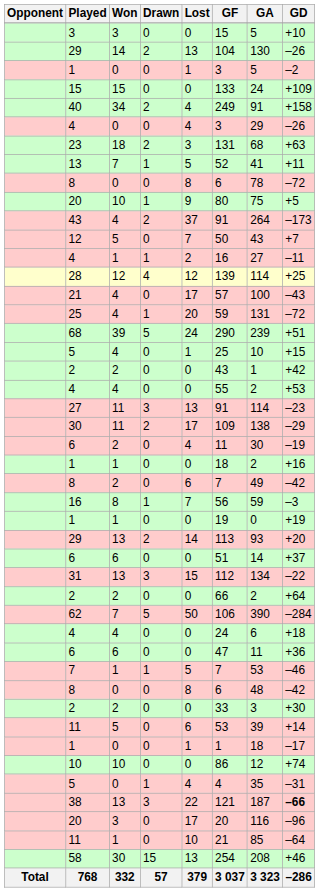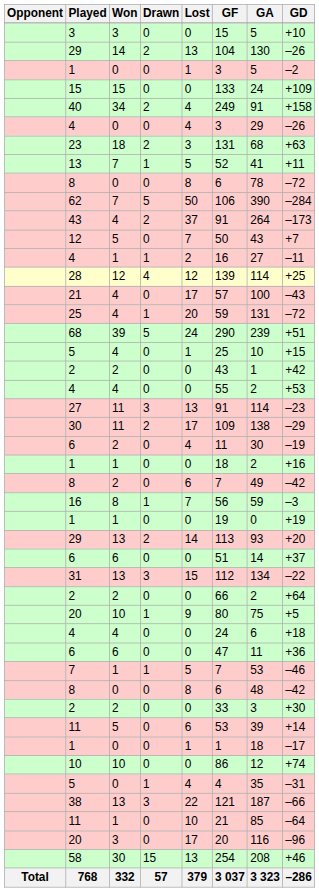 <table class="sortable wikitable">
 <tr>
 <th>Opponent</th>
 <th>Played</th>
 <th>Won</th>
 <th>Drawn</th>
 <th>Lost</th>
 <th>GF</th>
 <th>GA</th>
 <th>GD</th>
 </tr>
 <tr bgcolor="#d0ffd0" align="center">
 </tr>
 <tr bgcolor=#CCFFCC>
 <td></td>
 <td>3</td>
 <td>3</td>
 <td>0</td>
 <td>0</td>
 <td>15</td>
 <td>5</td>
 <td>+10</td>
 </tr>
 <tr bgcolor=#CCFFCC>
 <td></td>
 <td>29</td>
 <td>14</td>
 <td>2</td>
 <td>13</td>
 <td>104</td>
 <td>130</td>
 <td>–26</td>
 </tr>
 <tr bgcolor=#FFCCCC>
 <td></td>
 <td>1</td>
 <td>0</td>
 <td>0</td>
 <td>1</td>
 <td>3</td>
 <td>5</td>
 <td>–2</td>
 </tr>
 <tr bgcolor=#CCFFCC>
 <td></td>
 <td>15</td>
 <td>15</td>
 <td>0</td>
 <td>0</td>
 <td>133</td>
 <td>24</td>
 <td>+109</td>
 </tr>
 <tr bgcolor=#CCFFCC>
 <td></td>
 <td>40</td>
 <td>34</td>
 <td>2</td>
 <td>4</td>
 <td>249</td>
 <td>91</td>
 <td>+158</td>
 </tr>
 <tr bgcolor=#FFCCCC>
 <td></td>
 <td>4</td>
 <td>0</td>
 <td>0</td>
 <td>4</td>
 <td>3</td>
 <td>29</td>
 <td>–26</td>
 </tr>
 <tr bgcolor=#CCFFCC>
 <td></td>
 <td>23</td>
 <td>18</td>
 <td>2</td>
 <td>3</td>
 <td>131</td>
 <td>68</td>
 <td>+63</td>
 </tr>
 <tr bgcolor=#CCFFCC>
 <td></td>
 <td>13</td>
 <td>7</td>
 <td>1</td>
 <td>5</td>
 <td>52</td>
 <td>41</td>
 <td>+11</td>
 </tr>
 <tr bgcolor=#FFCCCC>
 <td><em></em></td>
 <td>8</td>
 <td>0</td>
 <td>0</td>
 <td>8</td>
 <td>6</td>
 <td>78</td>
 <td>–72</td>
 </tr>
-<tr bgcolor=#CCFFCC>
+<tr bgcolor=#FFCCCC>
 <td></td>
-<td>20</td>
-<td>10</td>
-<td>1</td>
-<td>9</td>
-<td>80</td>
-<td>75</td>
-<td>+5</td>
+<td>62</td>
+<td>7</td>
+<td>5</td>
+<td>50</td>
+<td>106</td>
+<td>390</td>
+<td>–284</td>
 </tr>
 <tr bgcolor=#FFCCCC>
 <td><em></em></td>
 <td>43</td>
 <td>4</td>
 <td>2</td>
 <td>37</td>
 <td>91</td>
 <td>264</td>
 <td>–173</td>
 </tr>
 <tr bgcolor=#FFCCCC>
 <td></td>
 <td>12</td>
 <td>5</td>
 <td>0</td>
 <td>7</td>
 <td>50</td>
 <td>43</td>
 <td>+7</td>
 </tr>
 <tr bgcolor=#FFCCCC>
 <td></td>
 <td>4</td>
 <td>1</td>
 <td>1</td>
 <td>2</td>
 <td>16</td>
 <td>27</td>
 <td>–11</td>
 </tr>
 <tr bgcolor=#FFFFCC>
 <td></td>
 <td>28</td>
 <td>12</td>
 <td>4</td>
 <td>12</td>
 <td>139</td>
 <td>114</td>
 <td>+25</td>
 </tr>
 <tr bgcolor=#FFCCCC>
 <td></td>
 <td>21</td>
 <td>4</td>
 <td>0</td>
 <td>17</td>
 <td>57</td>
 <td>100</td>
 <td>–43</td>
 </tr>
 <tr bgcolor=#FFCCCC>
 <td></td>
 <td>25</td>
 <td>4</td>
 <td>1</td>
 <td>20</td>
 <td>59</td>
 <td>131</td>
 <td>–72</td>
 </tr>
 <tr bgcolor=#CCFFCC>
 <td></td>
 <td>68</td>
 <td>39</td>
 <td>5</td>
 <td>24</td>
 <td>290</td>
 <td>239</td>
 <td>+51</td>
 </tr>
 <tr bgcolor=#CCFFCC>
 <td></td>
 <td>5</td>
 <td>4</td>
 <td>0</td>
 <td>1</td>
 <td>25</td>
 <td>10</td>
 <td>+15</td>
 </tr>
 <tr bgcolor=#CCFFCC>
 <td></td>
 <td>2</td>
 <td>2</td>
 <td>0</td>
 <td>0</td>
 <td>43</td>
 <td>1</td>
 <td>+42</td>
 </tr>
 <tr bgcolor=#CCFFCC>
 <td></td>
 <td>4</td>
 <td>4</td>
 <td>0</td>
 <td>0</td>
 <td>55</td>
 <td>2</td>
 <td>+53</td>
 </tr>
 <tr bgcolor=#FFCCCC>
 <td></td>
 <td>27</td>
 <td>11</td>
 <td>3</td>
 <td>13</td>
 <td>91</td>
 <td>114</td>
 <td>–23</td>
 </tr>
 <tr bgcolor=#FFCCCC>
 <td></td>
 <td>30</td>
 <td>11</td>
 <td>2</td>
 <td>17</td>
 <td>109</td>
 <td>138</td>
 <td>–29</td>
 </tr>
 <tr bgcolor=#FFCCCC>
 <td></td>
 <td>6</td>
 <td>2</td>
 <td>0</td>
 <td>4</td>
 <td>11</td>
 <td>30</td>
 <td>–19</td>
 </tr>
 <tr bgcolor=#CCFFCC>
 <td></td>
 <td>1</td>
 <td>1</td>
 <td>0</td>
 <td>0</td>
 <td>18</td>
 <td>2</td>
 <td>+16</td>
 </tr>
 <tr bgcolor=#FFCCCC>
 <td></td>
 <td>8</td>
 <td>2</td>
 <td>0</td>
 <td>6</td>
 <td>7</td>
 <td>49</td>
 <td>–42</td>
 </tr>
 <tr bgcolor=#CCFFCC>
 <td></td>
 <td>16</td>
 <td>8</td>
 <td>1</td>
 <td>7</td>
 <td>56</td>
 <td>59</td>
 <td>–3</td>
 </tr>
 <tr bgcolor=#CCFFCC>
 <td></td>
 <td>1</td>
 <td>1</td>
 <td>0</td>
 <td>0</td>
 <td>19</td>
 <td>0</td>
 <td>+19</td>
 </tr>
 <tr bgcolor=#FFCCCC>
 <td></td>
 <td>29</td>
 <td>13</td>
 <td>2</td>
 <td>14</td>
 <td>113</td>
 <td>93</td>
 <td>+20</td>
 </tr>
 <tr bgcolor=#CCFFCC>
 <td></td>
 <td>6</td>
 <td>6</td>
 <td>0</td>
 <td>0</td>
 <td>51</td>
 <td>14</td>
 <td>+37</td>
 </tr>
 <tr bgcolor=#FFCCCC>
 <td></td>
 <td>31</td>
 <td>13</td>
 <td>3</td>
 <td>15</td>
 <td>112</td>
 <td>134</td>
 <td>–22</td>
 </tr>
 <tr bgcolor=#CCFFCC>
 <td></td>
 <td>2</td>
 <td>2</td>
 <td>0</td>
 <td>0</td>
 <td>66</td>
 <td>2</td>
 <td>+64</td>
 </tr>
-<tr bgcolor=#FFCCCC>
+<tr bgcolor=#CCFFCC>
 <td></td>
-<td>62</td>
-<td>7</td>
-<td>5</td>
-<td>50</td>
-<td>106</td>
-<td>390</td>
-<td>–284</td>
+<td>20</td>
+<td>10</td>
+<td>1</td>
+<td>9</td>
+<td>80</td>
+<td>75</td>
+<td>+5</td>
 </tr>
 <tr bgcolor=#CCFFCC>
 <td></td>
 <td>4</td>
 <td>4</td>
 <td>0</td>
 <td>0</td>
 <td>24</td>
 <td>6</td>
 <td>+18</td>
 </tr>
 <tr bgcolor=#CCFFCC>
 <td><em></em></td>
 <td>6</td>
 <td>6</td>
 <td>0</td>
 <td>0</td>
 <td>47</td>
 <td>11</td>
 <td>+36</td>
 </tr>
 <tr bgcolor=#FFCCCC>
 <td></td>
 <td>7</td>
 <td>1</td>
 <td>1</td>
 <td>5</td>
 <td>7</td>
 <td>53</td>
 <td>–46</td>
 </tr>
 <tr bgcolor=#FFCCCC>
 <td></td>
 <td>8</td>
 <td>0</td>
 <td>0</td>
 <td>8</td>
 <td>6</td>
 <td>48</td>
 <td>–42</td>
 </tr>
 <tr bgcolor=#CCFFCC>
 <td></td>
 <td>2</td>
 <td>2</td>
 <td>0</td>
 <td>0</td>
 <td>33</td>
 <td>3</td>
 <td>+30</td>
 </tr>
 <tr bgcolor=#FFCCCC>
 <td></td>
 <td>11</td>
 <td>5</td>
 <td>0</td>
 <td>6</td>
 <td>53</td>
 <td>39</td>
 <td>+14</td>
 </tr>
 <tr bgcolor=#FFCCCC>
 <td><em></em></td>
 <td>1</td>
 <td>0</td>
 <td>0</td>
 <td>1</td>
 <td>1</td>
 <td>18</td>
 <td>–17</td>
 </tr>
 <tr bgcolor=#CCFFCC>
 <td></td>
 <td>10</td>
 <td>10</td>
 <td>0</td>
 <td>0</td>
 <td>86</td>
 <td>12</td>
 <td>+74</td>
 </tr>
 <tr bgcolor=#FFCCCC>
 <td></td>
 <td>5</td>
 <td>0</td>
 <td>1</td>
 <td>4</td>
 <td>4</td>
 <td>35</td>
 <td>–31</td>
 </tr>
 <tr bgcolor=#FFCCCC>
 <td></td>
 <td>38</td>
 <td>13</td>
 <td>3</td>
 <td>22</td>
 <td>121</td>
 <td>187</td>
-<td><strong>–66</strong></td>
+<td>–66</td>
+</tr>
+<tr bgcolor=#FFCCCC>
+<td></td>
+<td>11</td>
+<td>1</td>
+<td>0</td>
+<td>10</td>
+<td>21</td>
+<td>85</td>
+<td>–64</td>
 </tr>
 <tr bgcolor=#FFCCCC>
 <td></td>
 <td>20</td>
 <td>3</td>
 <td>0</td>
 <td>17</td>
 <td>20</td>
 <td>116</td>
 <td>–96</td>
-</tr>
-<tr bgcolor=#FFCCCC>
-<td></td>
-<td>11</td>
-<td>1</td>
-<td>0</td>
-<td>10</td>
-<td>21</td>
-<td>85</td>
-<td>–64</td>
 </tr>
 <tr bgcolor=#CCFFCC>
 <td><em></em></td>
 <td>58</td>
 <td>30</td>
 <td>15</td>
 <td>13</td>
 <td>254</td>
 <td>208</td>
 <td>+46</td>
 </tr>
 <tr>
 <th>Total</th>
 <th>768</th>
 <th>332</th>
 <th>57</th>
 <th>379</th>
 <th>3 037</th>
 <th>3 323</th>
 <th>–286</th>
 </tr>
 </table>
